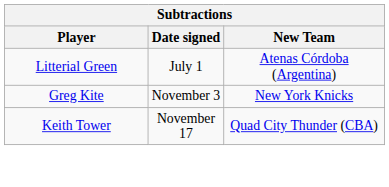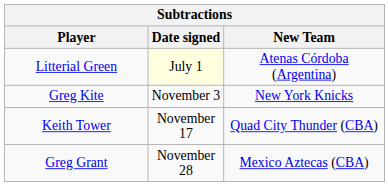 <table class="wikitable" style="text-align:center">
 <tr>
 <th colspan=3>Subtractions</th>
 </tr>
 <tr>
 <th style="width:160px">Player</th>
 <th style="width:80px">Date signed</th>
 <th style="width:180px">New Team</th>
 </tr>
 <tr>
 <td><a href='#'>Litterial Green</a></td>
-<td>July 1</td>
+<td style="background: lightyellow;">July 1</td>
 <td><a href='#'>Atenas Córdoba</a> (<a href='#'>Argentina</a>)</td>
 </tr>
 <tr>
 <td><a href='#'>Greg Kite</a></td>
 <td>November 3</td>
 <td><a href='#'>New York Knicks</a></td>
 </tr>
 <tr>
 <td><a href='#'>Keith Tower</a></td>
 <td>November 17</td>
 <td><a href='#'>Quad City Thunder</a> (<a href='#'>CBA</a>)</td>
 </tr>
+<tr>
+<td><a href='#'>Greg Grant</a></td>
+<td>November 28</td>
+<td><a href='#'>Mexico Aztecas</a> (<a href='#'>CBA</a>)</td>
+</tr>
 </table>
